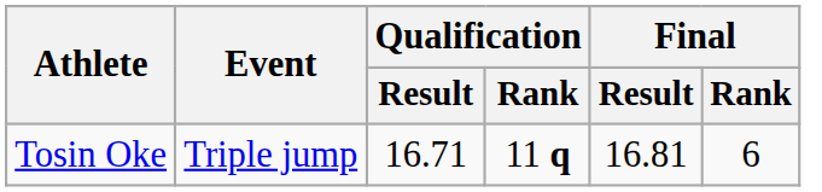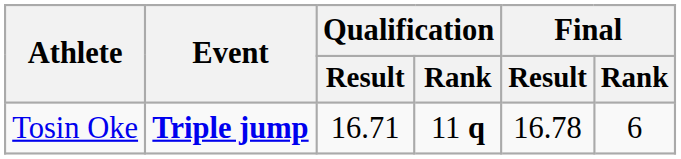 <table class="wikitable" style="font-size:90%">
 <tr>
 <th rowspan="2">Athlete</th>
 <th rowspan="2">Event</th>
 <th colspan="2">Qualification</th>
 <th colspan="2">Final</th>
 </tr>
 <tr style="font-size:95%">
 <th>Result</th>
 <th>Rank</th>
 <th>Result</th>
 <th>Rank</th>
 </tr>
 <tr style=text-align:center>
 <td style=text-align:left><a href='#'>Tosin Oke</a></td>
-<td style=text-align:left><a href='#'>Triple jump</a></td>
+<td style=text-align:left><strong><a href='#'>Triple jump</a></strong></td>
 <td>16.71</td>
 <td>11 <strong>q</strong></td>
-<td>16.81</td>
+<td>16.78</td>
 <td>6</td>
 </tr>
 </table>
